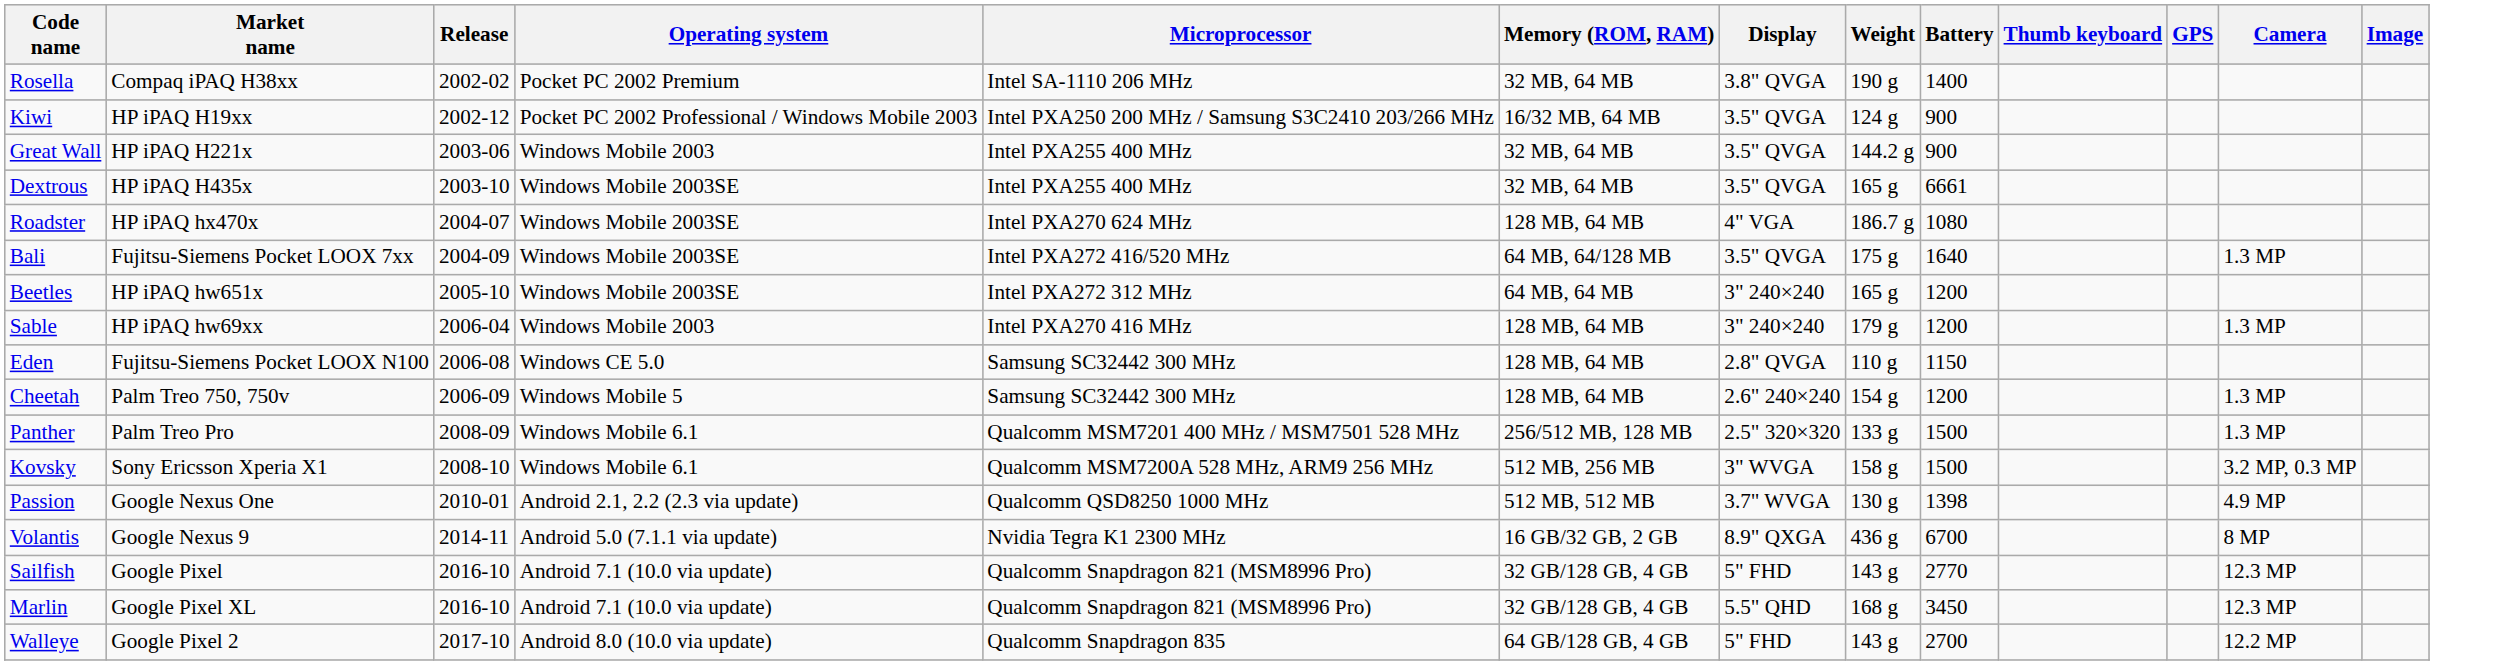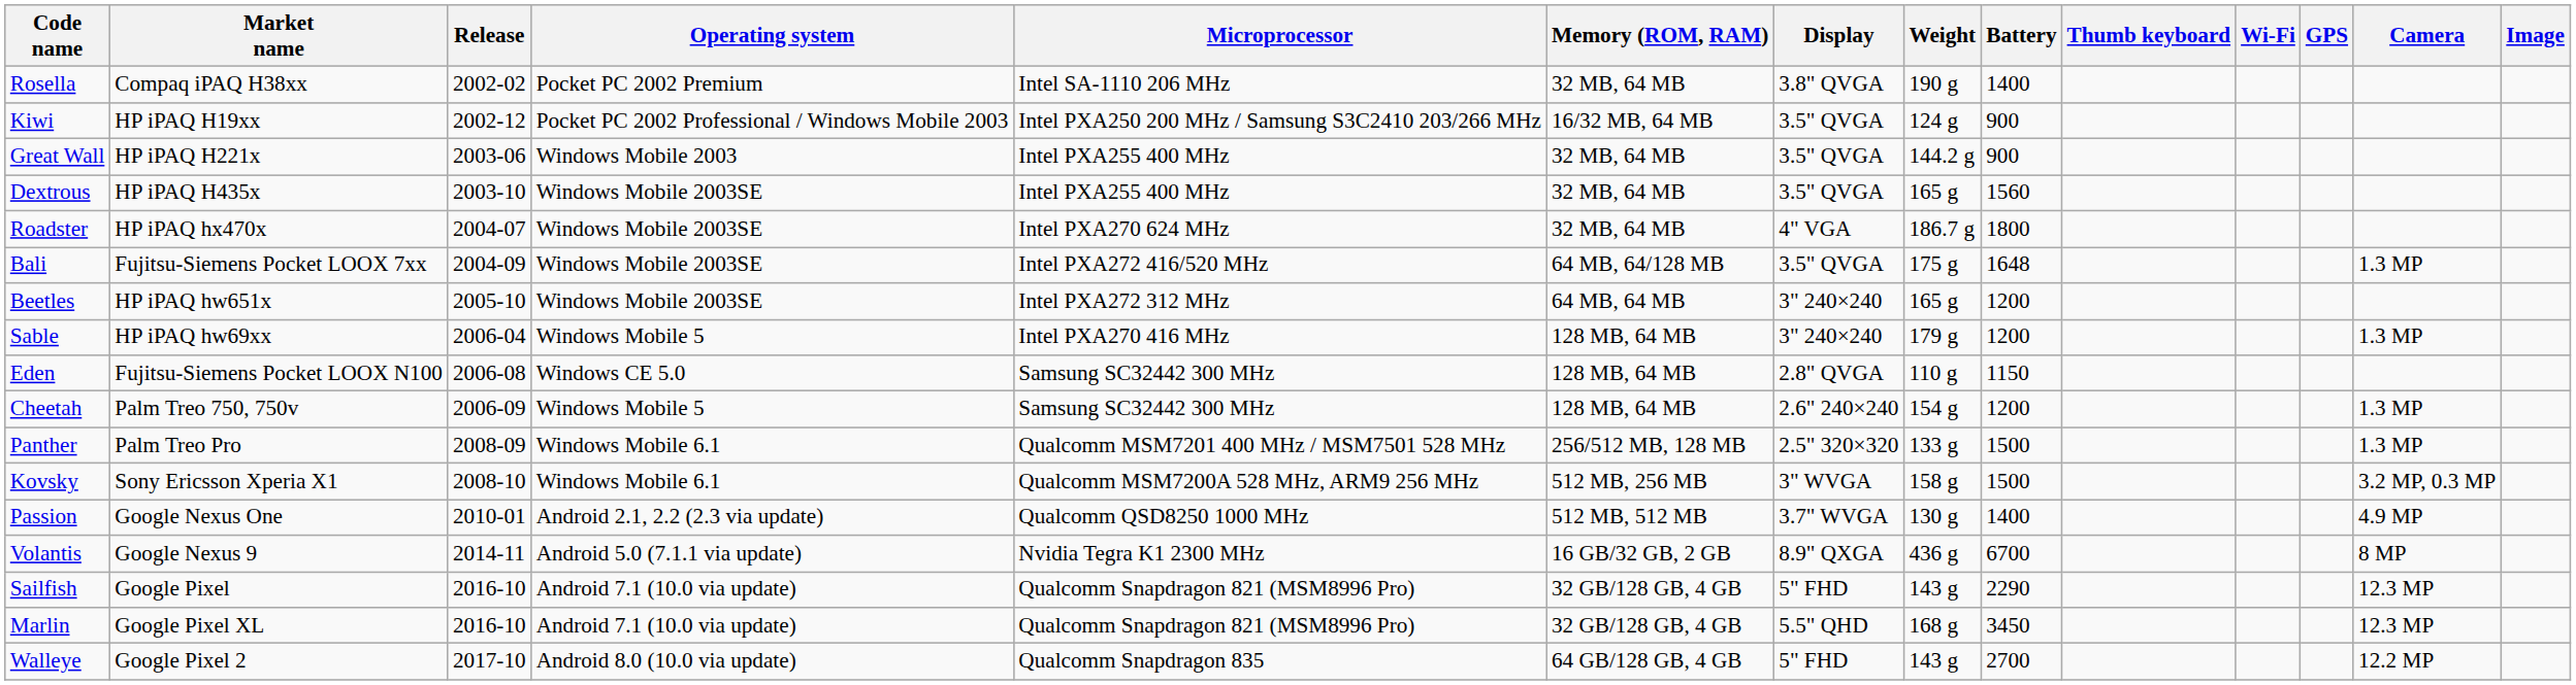 <table class="wikitable sortable" style="font-size: 85%;">
 <tr>
 <th>Code<br>name</th>
 <th>Market<br>name</th>
 <th>Release</th>
 <th><a href='#'>Operating system</a></th>
 <th><a href='#'>Microprocessor</a></th>
 <th>Memory (<a href='#'>ROM</a>, <a href='#'>RAM</a>)</th>
 <th>Display</th>
 <th>Weight</th>
 <th>Battery</th>
 <th><a href='#'>Thumb keyboard</a></th>
+<th><a href='#'>Wi-Fi</a></th>
 <th><a href='#'>GPS</a></th>
 <th><a href='#'>Camera</a></th>
 <th><a href='#'>Image</a></th>
 </tr>
 <tr>
 <td><a href='#'>Rosella</a></td>
 <td>Compaq iPAQ H38xx</td>
 <td>2002-02</td>
 <td>Pocket PC 2002 Premium</td>
 <td>Intel SA-1110 206 MHz</td>
 <td>32 MB, 64 MB</td>
 <td>3.8" QVGA</td>
 <td>190 g</td>
 <td>1400</td>
+<td></td>
 <td></td>
 <td></td>
 <td></td>
 <td></td>
 </tr>
 <tr>
 <td><a href='#'>Kiwi</a></td>
 <td>HP iPAQ H19xx</td>
 <td>2002-12</td>
 <td>Pocket PC 2002 Professional / Windows Mobile 2003</td>
 <td>Intel PXA250 200 MHz / Samsung S3C2410 203/266 MHz</td>
 <td>16/32 MB, 64 MB</td>
 <td>3.5" QVGA</td>
 <td>124 g</td>
 <td>900</td>
 <td></td>
 <td></td>
 <td></td>
 <td></td>
+<td></td>
 </tr>
 <tr>
 <td><a href='#'>Great Wall</a></td>
 <td>HP iPAQ H221x</td>
 <td>2003-06</td>
 <td>Windows Mobile 2003</td>
 <td>Intel PXA255 400 MHz</td>
 <td>32 MB, 64 MB</td>
 <td>3.5" QVGA</td>
 <td>144.2 g</td>
 <td>900</td>
 <td></td>
 <td></td>
 <td></td>
 <td></td>
+<td></td>
 </tr>
 <tr>
 <td><a href='#'>Dextrous</a></td>
 <td>HP iPAQ H435x</td>
 <td>2003-10</td>
 <td>Windows Mobile 2003SE</td>
 <td>Intel PXA255 400 MHz</td>
 <td>32 MB, 64 MB</td>
 <td>3.5" QVGA</td>
 <td>165 g</td>
-<td>6661</td>
+<td>1560</td>
+<td></td>
 <td></td>
 <td></td>
 <td></td>
 <td></td>
 </tr>
 <tr>
 <td><a href='#'>Roadster</a></td>
 <td>HP iPAQ hx470x</td>
 <td>2004-07</td>
 <td>Windows Mobile 2003SE</td>
 <td>Intel PXA270 624 MHz</td>
-<td>128 MB, 64 MB</td>
+<td>32 MB, 64 MB</td>
 <td>4" VGA</td>
 <td>186.7 g</td>
-<td>1080</td>
+<td>1800</td>
+<td></td>
 <td></td>
 <td></td>
 <td></td>
 <td></td>
 </tr>
 <tr>
 <td><a href='#'>Bali</a></td>
 <td>Fujitsu-Siemens Pocket LOOX 7xx</td>
 <td>2004-09</td>
 <td>Windows Mobile 2003SE</td>
 <td>Intel PXA272 416/520 MHz</td>
 <td>64 MB, 64/128 MB</td>
 <td>3.5" QVGA</td>
 <td>175 g</td>
-<td>1640</td>
+<td>1648</td>
+<td></td>
 <td></td>
 <td></td>
 <td>1.3 MP</td>
 <td></td>
 </tr>
 <tr>
 <td><a href='#'>Beetles</a></td>
 <td>HP iPAQ hw651x</td>
 <td>2005-10</td>
 <td>Windows Mobile 2003SE</td>
 <td>Intel PXA272 312 MHz</td>
 <td>64 MB, 64 MB</td>
 <td>3" 240×240</td>
 <td>165 g</td>
 <td>1200</td>
 <td></td>
 <td></td>
 <td></td>
 <td></td>
+<td></td>
 </tr>
 <tr>
 <td><a href='#'>Sable</a></td>
 <td>HP iPAQ hw69xx</td>
 <td>2006-04</td>
-<td>Windows Mobile 2003</td>
+<td>Windows Mobile 5</td>
 <td>Intel PXA270 416 MHz</td>
 <td>128 MB, 64 MB</td>
 <td>3" 240×240</td>
 <td>179 g</td>
 <td>1200</td>
+<td></td>
 <td></td>
 <td></td>
 <td>1.3 MP</td>
 <td></td>
 </tr>
 <tr>
 <td><a href='#'>Eden</a></td>
 <td>Fujitsu-Siemens Pocket LOOX N100</td>
 <td>2006-08</td>
 <td>Windows CE 5.0</td>
 <td>Samsung SC32442 300 MHz</td>
 <td>128 MB, 64 MB</td>
 <td>2.8" QVGA</td>
 <td>110 g</td>
 <td>1150</td>
 <td></td>
 <td></td>
 <td></td>
 <td></td>
+<td></td>
 </tr>
 <tr>
 <td><a href='#'>Cheetah</a></td>
 <td>Palm Treo 750, 750v</td>
 <td>2006-09</td>
 <td>Windows Mobile 5</td>
 <td>Samsung SC32442 300 MHz</td>
 <td>128 MB, 64 MB</td>
 <td>2.6" 240×240</td>
 <td>154 g</td>
 <td>1200</td>
+<td></td>
 <td></td>
 <td></td>
 <td>1.3 MP</td>
 <td></td>
 </tr>
 <tr>
 <td><a href='#'>Panther</a></td>
 <td>Palm Treo Pro</td>
 <td>2008-09</td>
 <td>Windows Mobile 6.1</td>
 <td>Qualcomm MSM7201 400 MHz / MSM7501 528 MHz</td>
 <td>256/512 MB, 128 MB</td>
 <td>2.5" 320×320</td>
 <td>133 g</td>
 <td>1500</td>
 <td></td>
 <td></td>
+<td></td>
 <td>1.3 MP</td>
 <td></td>
 </tr>
 <tr>
 <td><a href='#'>Kovsky</a></td>
 <td>Sony Ericsson Xperia X1</td>
 <td>2008-10</td>
 <td>Windows Mobile 6.1</td>
 <td>Qualcomm MSM7200A 528 MHz, ARM9 256 MHz</td>
 <td>512 MB, 256 MB</td>
 <td>3" WVGA</td>
 <td>158 g</td>
 <td>1500</td>
 <td></td>
 <td></td>
+<td></td>
 <td>3.2 MP, 0.3 MP</td>
 <td></td>
 </tr>
 <tr>
 <td><a href='#'>Passion</a></td>
 <td>Google Nexus One</td>
 <td>2010-01</td>
 <td>Android 2.1, 2.2 (2.3 via update)</td>
 <td>Qualcomm QSD8250 1000 MHz</td>
 <td>512 MB, 512 MB</td>
 <td>3.7" WVGA</td>
 <td>130 g</td>
-<td>1398</td>
+<td>1400</td>
+<td></td>
 <td></td>
 <td></td>
 <td>4.9 MP</td>
 <td></td>
 </tr>
 <tr>
 <td><a href='#'>Volantis</a></td>
 <td>Google Nexus 9</td>
 <td>2014-11</td>
 <td>Android 5.0 (7.1.1 via update)</td>
 <td>Nvidia Tegra K1 2300 MHz</td>
 <td>16 GB/32 GB, 2 GB</td>
 <td>8.9" QXGA</td>
 <td>436 g</td>
 <td>6700</td>
 <td></td>
 <td></td>
+<td></td>
 <td>8 MP</td>
 <td></td>
 </tr>
 <tr>
 <td><a href='#'>Sailfish</a></td>
 <td>Google Pixel</td>
 <td>2016-10</td>
 <td>Android 7.1 (10.0 via update)</td>
 <td>Qualcomm Snapdragon 821 (MSM8996 Pro)</td>
 <td>32 GB/128 GB, 4 GB</td>
 <td>5" FHD</td>
 <td>143 g</td>
-<td>2770</td>
+<td>2290</td>
+<td></td>
 <td></td>
 <td></td>
 <td>12.3 MP</td>
 <td></td>
 </tr>
 <tr>
 <td><a href='#'>Marlin</a></td>
 <td>Google Pixel XL</td>
 <td>2016-10</td>
 <td>Android 7.1 (10.0 via update)</td>
 <td>Qualcomm Snapdragon 821 (MSM8996 Pro)</td>
 <td>32 GB/128 GB, 4 GB</td>
 <td>5.5" QHD</td>
 <td>168 g</td>
 <td>3450</td>
 <td></td>
 <td></td>
+<td></td>
 <td>12.3 MP</td>
 <td></td>
 </tr>
 <tr>
 <td><a href='#'>Walleye</a></td>
 <td>Google Pixel 2</td>
 <td>2017-10</td>
 <td>Android 8.0 (10.0 via update)</td>
 <td>Qualcomm Snapdragon 835</td>
 <td>64 GB/128 GB, 4 GB</td>
 <td>5" FHD</td>
 <td>143 g</td>
 <td>2700</td>
 <td></td>
 <td></td>
+<td></td>
 <td>12.2 MP</td>
 <td></td>
 </tr>
 </table>
